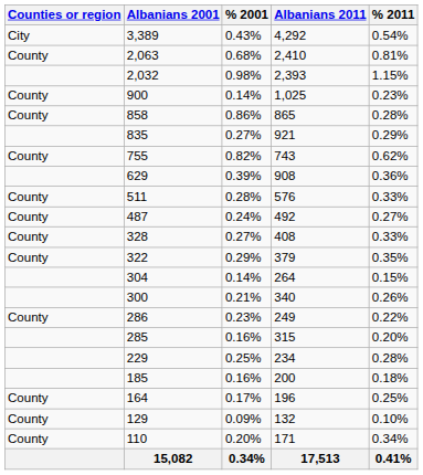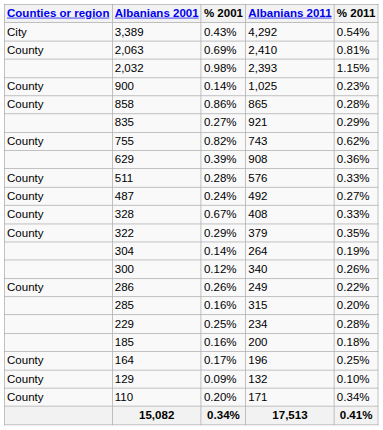 <table class="wikitable sortable">
 <tr>
 <th><a href='#'>Counties or region</a></th>
 <th><a href='#'>Albanians 2001</a></th>
 <th>% 2001</th>
 <th><a href='#'>Albanians 2011</a></th>
 <th>% 2011</th>
 </tr>
 <tr>
 <td> City</td>
 <td>3,389</td>
 <td>0.43%</td>
 <td>4,292</td>
 <td>0.54%</td>
 </tr>
 <tr>
 <td> County</td>
 <td>2,063</td>
-<td>0.68%</td>
+<td>0.69%</td>
 <td>2,410</td>
 <td>0.81%</td>
 </tr>
 <tr>
 <td></td>
 <td>2,032</td>
 <td>0.98%</td>
 <td>2,393</td>
 <td>1.15%</td>
 </tr>
 <tr>
 <td> County</td>
 <td>900</td>
 <td>0.14%</td>
 <td>1,025</td>
 <td>0.23%</td>
 </tr>
 <tr>
 <td> County</td>
 <td>858</td>
 <td>0.86%</td>
 <td>865</td>
 <td>0.28%</td>
 </tr>
 <tr>
 <td></td>
 <td>835</td>
 <td>0.27%</td>
 <td>921</td>
 <td>0.29%</td>
 </tr>
 <tr>
 <td> County</td>
 <td>755</td>
 <td>0.82%</td>
 <td>743</td>
 <td>0.62%</td>
 </tr>
 <tr>
 <td></td>
 <td>629</td>
 <td>0.39%</td>
 <td>908</td>
 <td>0.36%</td>
 </tr>
 <tr>
 <td> County</td>
 <td>511</td>
 <td>0.28%</td>
 <td>576</td>
 <td>0.33%</td>
 </tr>
 <tr>
 <td> County</td>
 <td>487</td>
 <td>0.24%</td>
 <td>492</td>
 <td>0.27%</td>
 </tr>
 <tr>
 <td> County</td>
 <td>328</td>
-<td>0.27%</td>
+<td>0.67%</td>
 <td>408</td>
 <td>0.33%</td>
 </tr>
 <tr>
 <td> County</td>
 <td>322</td>
 <td>0.29%</td>
 <td>379</td>
 <td>0.35%</td>
 </tr>
 <tr>
 <td></td>
 <td>304</td>
 <td>0.14%</td>
 <td>264</td>
-<td>0.15%</td>
+<td>0.19%</td>
 </tr>
 <tr>
 <td></td>
 <td>300</td>
-<td>0.21%</td>
+<td>0.12%</td>
 <td>340</td>
 <td>0.26%</td>
 </tr>
 <tr>
 <td> County</td>
 <td>286</td>
-<td>0.23%</td>
+<td>0.26%</td>
 <td>249</td>
 <td>0.22%</td>
 </tr>
 <tr>
 <td></td>
 <td>285</td>
 <td>0.16%</td>
 <td>315</td>
 <td>0.20%</td>
 </tr>
 <tr>
 <td></td>
 <td>229</td>
 <td>0.25%</td>
 <td>234</td>
 <td>0.28%</td>
 </tr>
 <tr>
 <td></td>
 <td>185</td>
 <td>0.16%</td>
 <td>200</td>
 <td>0.18%</td>
 </tr>
 <tr>
 <td> County</td>
 <td>164</td>
 <td>0.17%</td>
 <td>196</td>
 <td>0.25%</td>
 </tr>
 <tr>
 <td> County</td>
 <td>129</td>
 <td>0.09%</td>
 <td>132</td>
 <td>0.10%</td>
 </tr>
 <tr>
 <td> County</td>
 <td>110</td>
 <td>0.20%</td>
 <td>171</td>
 <td>0.34%</td>
 </tr>
 <tr>
 <th></th>
 <th>15,082</th>
 <th>0.34%</th>
 <th>17,513</th>
 <th>0.41%</th>
 </tr>
 </table>
